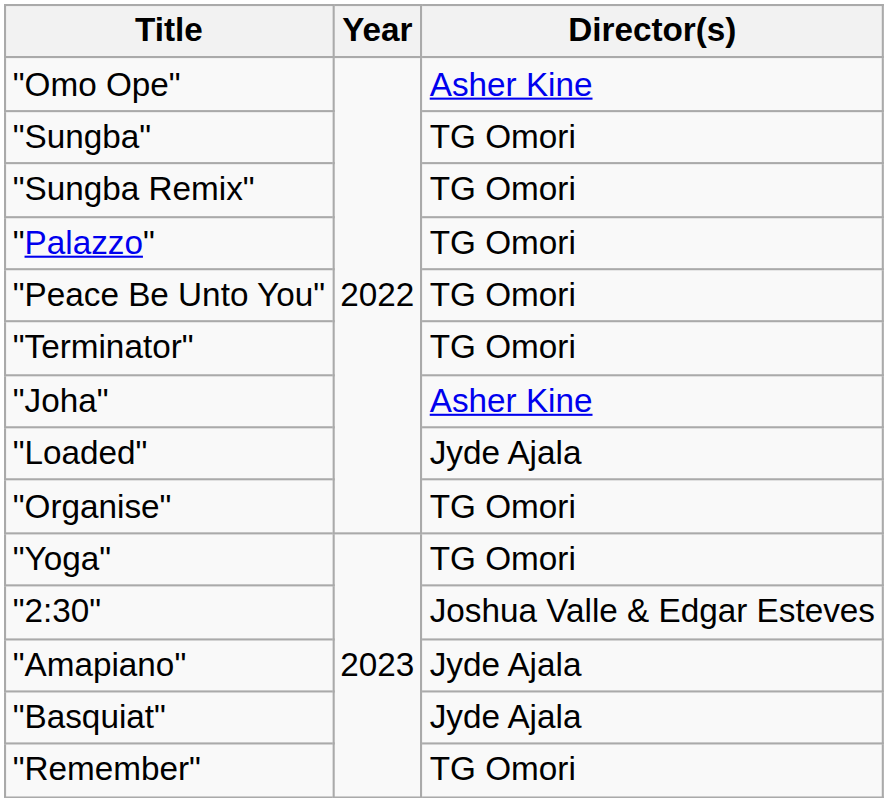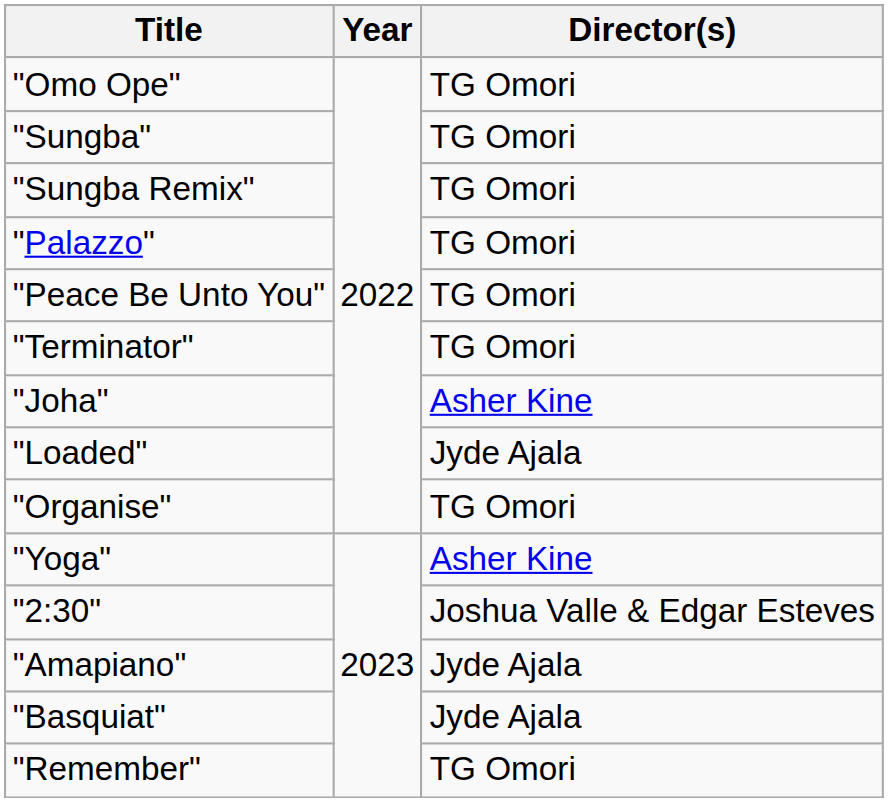 <table class="wikitable sortable">
 <tr>
 <th>Title</th>
 <th>Year</th>
 <th>Director(s)</th>
 </tr>
 <tr>
 <td>"Omo Ope" </td>
 <td rowspan="9">2022</td>
-<td><a href='#'>Asher Kine</a></td>
+<td>TG Omori</td>
 </tr>
 <tr>
 <td>"Sungba" </td>
 <td>TG Omori</td>
 </tr>
 <tr>
 <td>"Sungba Remix" </td>
 <td>TG Omori</td>
 </tr>
 <tr>
 <td>"<a href='#'>Palazzo</a>" </td>
 <td>TG Omori</td>
 </tr>
 <tr>
 <td>"Peace Be Unto You" </td>
 <td>TG Omori</td>
 </tr>
 <tr>
 <td>"Terminator" </td>
 <td>TG Omori</td>
 </tr>
 <tr>
 <td>"Joha" </td>
 <td><a href='#'>Asher Kine</a></td>
 </tr>
 <tr>
 <td>"Loaded" </td>
 <td>Jyde Ajala</td>
 </tr>
 <tr>
 <td>"Organise" </td>
 <td>TG Omori</td>
 </tr>
 <tr>
 <td>"Yoga"</td>
 <td rowspan="5">2023</td>
-<td>TG Omori</td>
+<td><a href='#'>Asher Kine</a></td>
 </tr>
 <tr>
 <td>"2:30"</td>
 <td>Joshua Valle & Edgar Esteves</td>
 </tr>
 <tr>
 <td>"Amapiano" </td>
 <td>Jyde Ajala</td>
 </tr>
 <tr>
 <td>"Basquiat"</td>
 <td>Jyde Ajala</td>
 </tr>
 <tr>
 <td>"Remember"</td>
 <td>TG Omori</td>
 </tr>
 </table>
